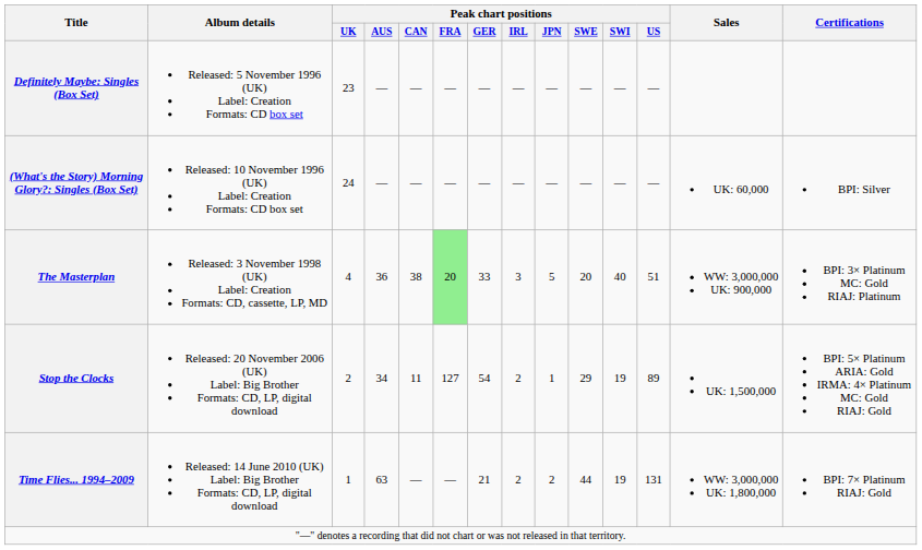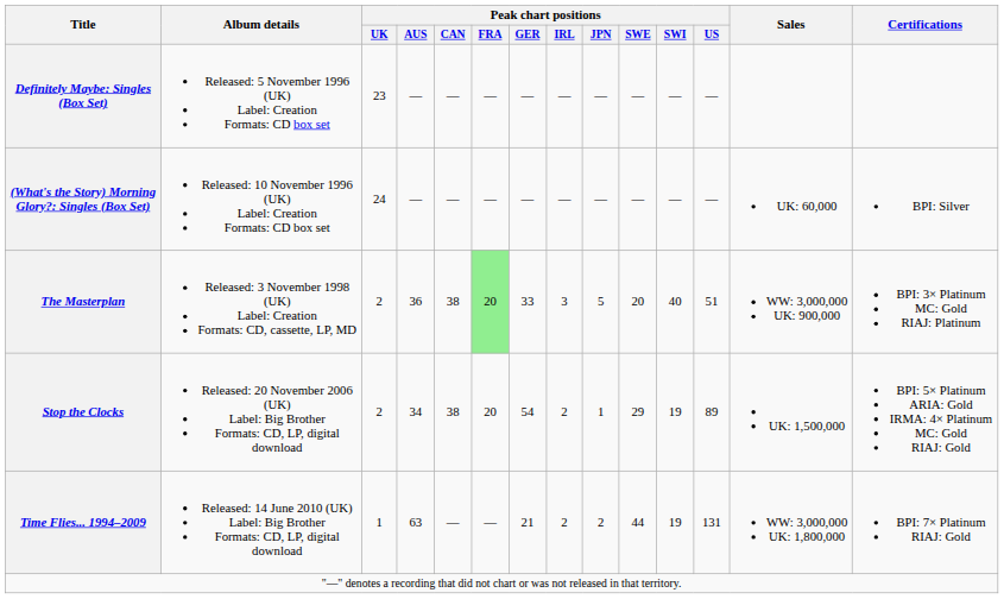 <table class="wikitable plainrowheaders" style="text-align:center;">
 <tr>
 <th scope="col" rowspan="2" style="width:14em;">Title</th>
 <th scope="col" rowspan="2" style="width:18em;">Album details</th>
 <th scope="col" colspan="10">Peak chart positions</th>
 <th scope="col" rowspan="2" style="width:10em;">Sales</th>
 <th scope="col" rowspan="2" style="width:12.5em;"><a href='#'>Certifications</a></th>
 </tr>
 <tr>
 <th scope="col" style="width:3em;font-size:90%;"><a href='#'>UK</a><br></th>
 <th scope="col" style="width:3em;font-size:90%;"><a href='#'>AUS</a><br></th>
 <th scope="col" style="width:3em;font-size:90%;"><a href='#'>CAN</a><br></th>
 <th scope="col" style="width:3em;font-size:90%;"><a href='#'>FRA</a><br></th>
 <th scope="col" style="width:3em;font-size:90%;"><a href='#'>GER</a><br></th>
 <th scope="col" style="width:3em;font-size:90%;"><a href='#'>IRL</a><br></th>
 <th scope="col" style="width:3em;font-size:90%;"><a href='#'>JPN</a><br></th>
 <th scope="col" style="width:3em;font-size:90%;"><a href='#'>SWE</a><br></th>
 <th scope="col" style="width:3em;font-size:90%;"><a href='#'>SWI</a><br></th>
 <th scope="col" style="width:3em;font-size:90%;"><a href='#'>US</a><br></th>
 </tr>
 <tr>
 <th scope="row"><em><a href='#'>Definitely Maybe: Singles (Box Set)</a></em></th>
 <td><br><ul><li>Released: 5 November 1996 <span>(UK)</span></li><li>Label: Creation</li><li>Formats: CD <a href='#'>box set</a></li></ul></td>
 <td>23</td>
 <td>—</td>
 <td>—</td>
 <td>—</td>
 <td>—</td>
 <td>—</td>
 <td>—</td>
 <td>—</td>
 <td>—</td>
 <td>—</td>
 <td></td>
 <td></td>
 </tr>
 <tr>
 <th scope="row"><em><a href='#'>(What's the Story) Morning Glory?: Singles (Box Set)</a></em></th>
 <td><br><ul><li>Released: 10 November 1996 <span>(UK)</span></li><li>Label: Creation</li><li>Formats: CD box set</li></ul></td>
 <td>24</td>
 <td>—</td>
 <td>—</td>
 <td>—</td>
 <td>—</td>
 <td>—</td>
 <td>—</td>
 <td>—</td>
 <td>—</td>
 <td>—</td>
 <td><br><ul><li>UK: 60,000</li></ul></td>
 <td><br><ul><li>BPI: Silver</li></ul></td>
 </tr>
 <tr>
 <th scope="row"><em><a href='#'>The Masterplan</a></em></th>
 <td><br><ul><li>Released: 3 November 1998 <span>(UK)</span></li><li>Label: Creation</li><li>Formats: CD, cassette, LP, MD</li></ul></td>
-<td>4</td>
+<td>2</td>
 <td>36</td>
 <td>38</td>
 <td style="background: lightgreen;">20</td>
 <td>33</td>
 <td>3</td>
 <td>5</td>
 <td>20</td>
 <td>40</td>
 <td>51</td>
 <td><br><ul><li>WW: 3,000,000</li><li>UK: 900,000</li></ul></td>
 <td><br><ul><li>BPI: 3× Platinum</li><li>MC: Gold</li><li>RIAJ: Platinum</li></ul></td>
 </tr>
 <tr>
 <th scope="row"><em><a href='#'>Stop the Clocks</a></em></th>
 <td><br><ul><li>Released: 20 November 2006 <span>(UK)</span></li><li>Label: Big Brother</li><li>Formats: CD, LP, digital download</li></ul></td>
 <td>2</td>
 <td>34</td>
-<td>11</td>
-<td>127</td>
+<td>38</td>
+<td>20</td>
 <td>54</td>
 <td>2</td>
 <td>1</td>
 <td>29</td>
 <td>19</td>
 <td>89</td>
 <td><br><ul><li></li><li>UK: 1,500,000</li></ul></td>
 <td><br><ul><li>BPI: 5× Platinum</li><li>ARIA: Gold</li><li>IRMA: 4× Platinum</li><li>MC: Gold</li><li>RIAJ: Gold</li></ul></td>
 </tr>
 <tr>
 <th scope="row"><em><a href='#'>Time Flies... 1994–2009</a></em></th>
 <td><br><ul><li>Released: 14 June 2010 <span>(UK)</span></li><li>Label: Big Brother</li><li>Formats: CD, LP, digital download</li></ul></td>
 <td>1</td>
 <td>63</td>
 <td>—</td>
 <td>—</td>
 <td>21</td>
 <td>2<br></td>
 <td>2</td>
 <td>44</td>
 <td>19</td>
 <td>131</td>
 <td><br><ul><li>WW: 3,000,000</li><li>UK: 1,800,000</li></ul></td>
 <td><br><ul><li>BPI: 7× Platinum</li><li>RIAJ: Gold</li></ul></td>
 </tr>
 <tr>
 <td colspan="14" style="font-size:90%">"—" denotes a recording that did not chart or was not released in that territory.</td>
 </tr>
 </table>
